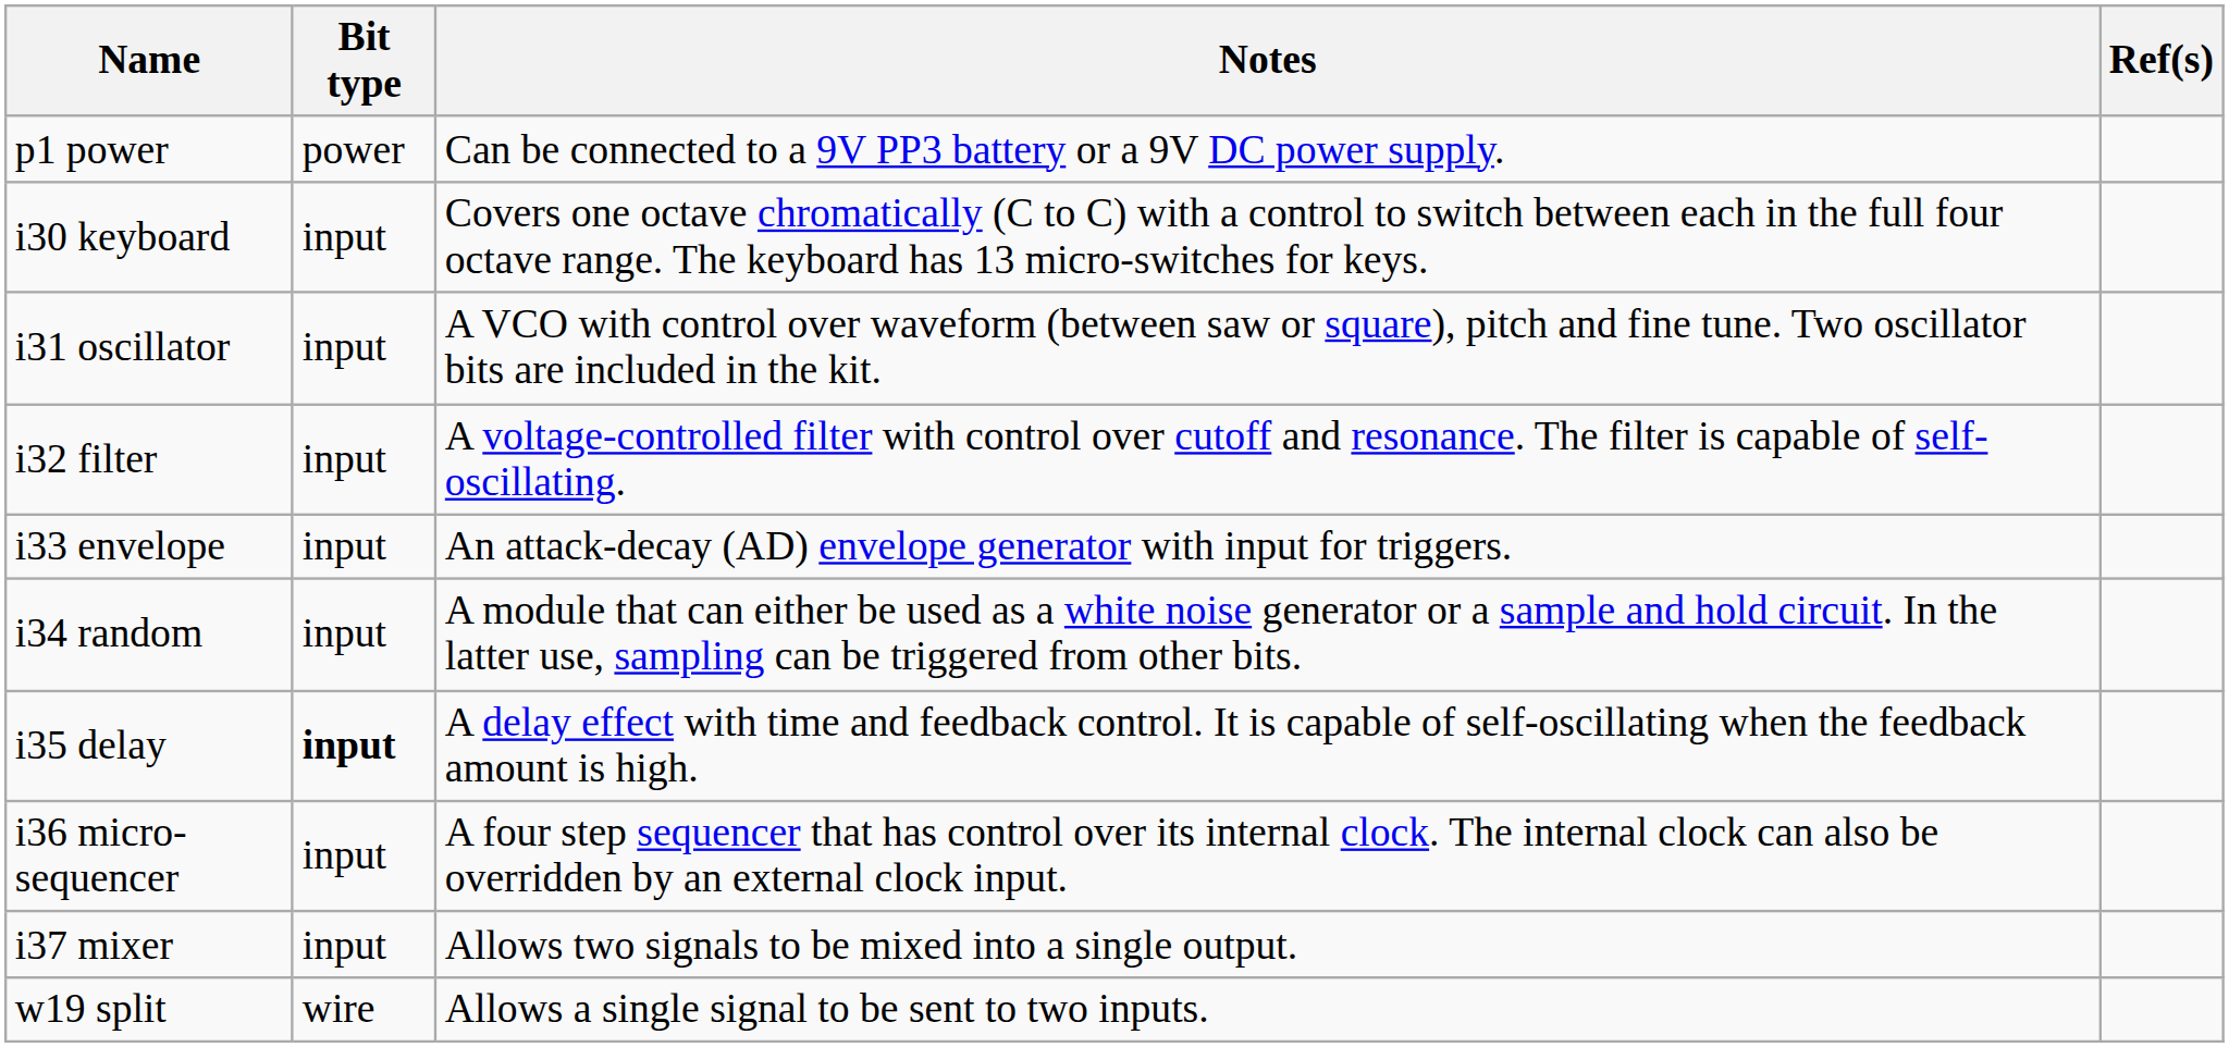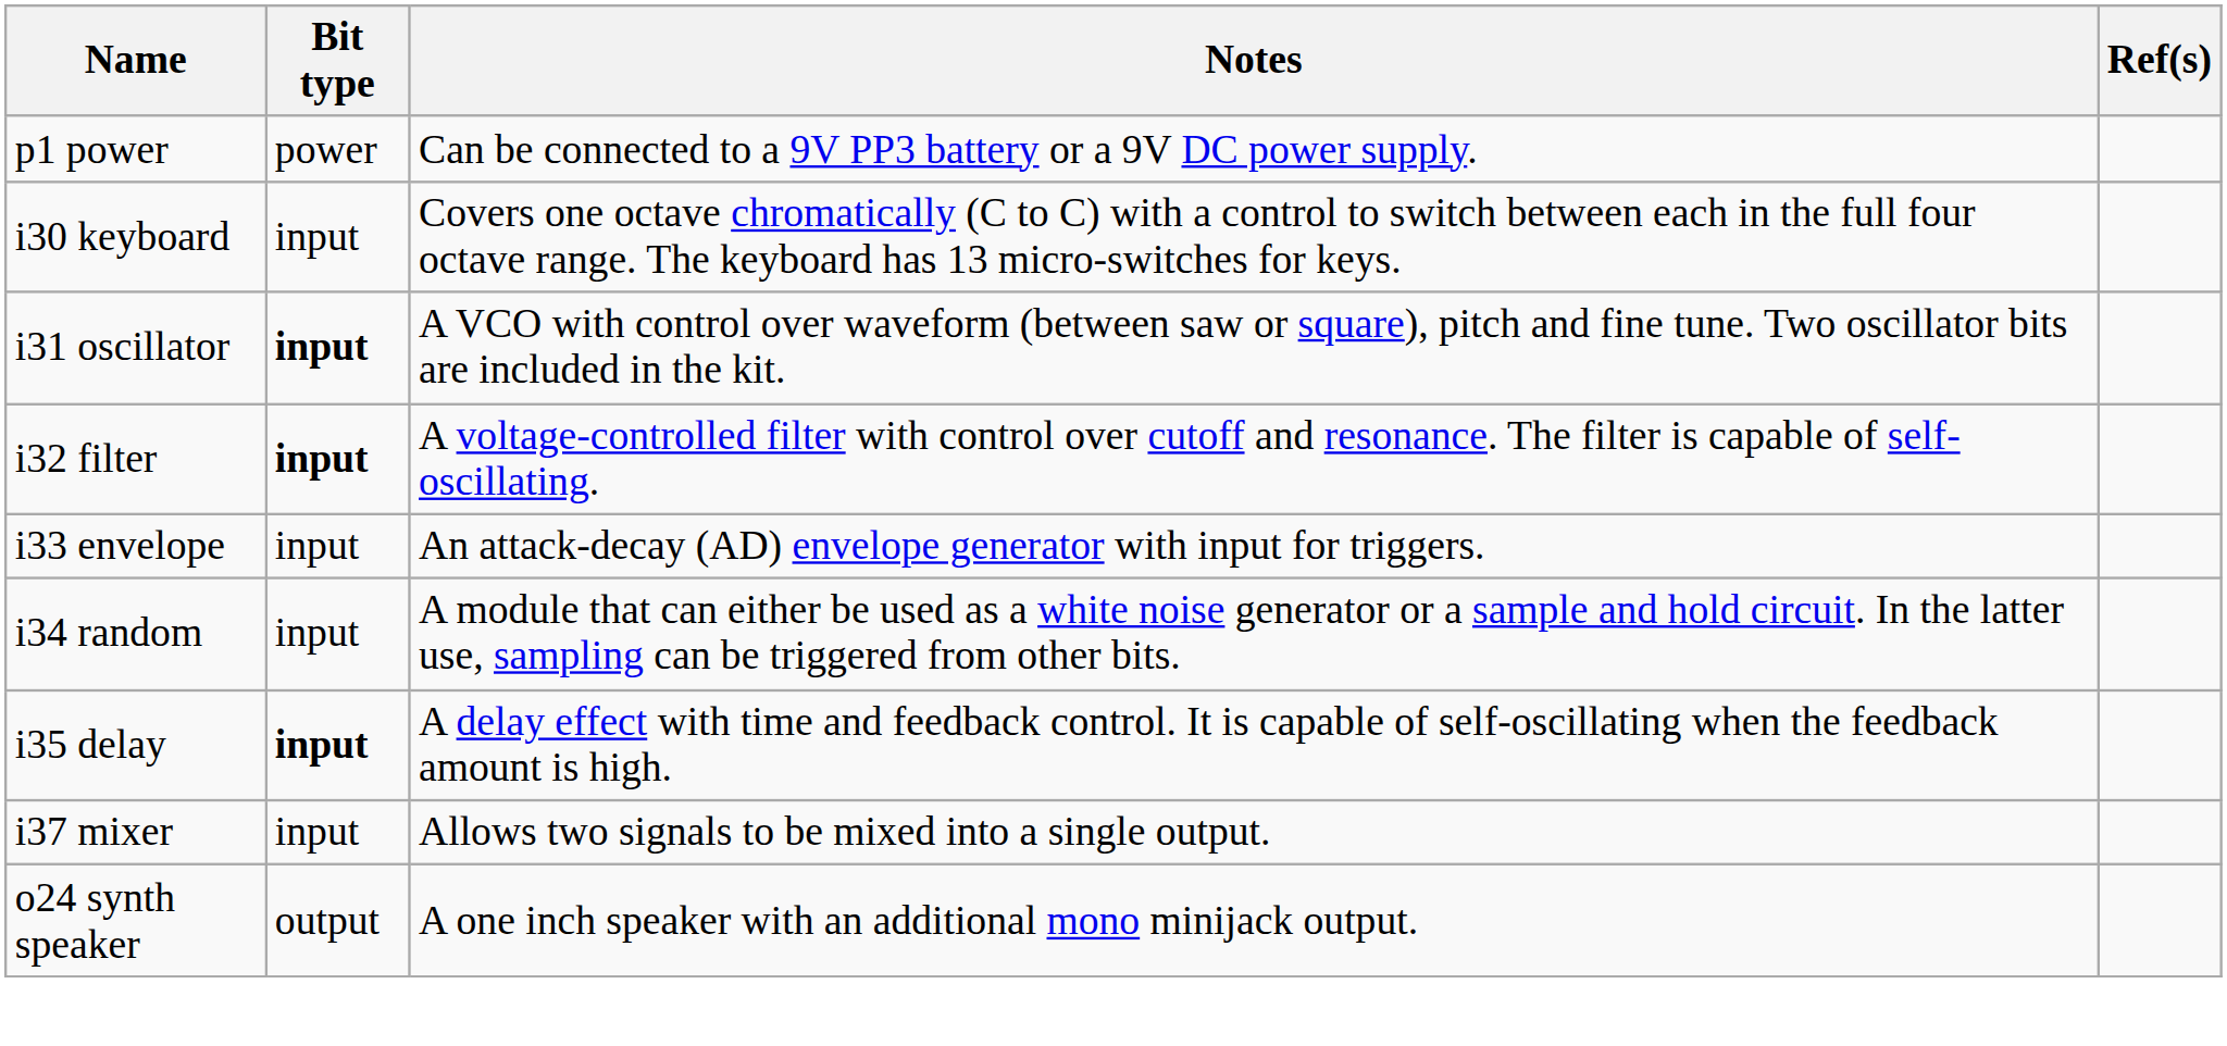 <table class="wikitable">
 <tr>
 <th>Name</th>
 <th>Bit type</th>
 <th>Notes</th>
 <th>Ref(s)</th>
 </tr>
 <tr>
 <td>p1 power</td>
 <td>power</td>
 <td>Can be connected to a <a href='#'>9V PP3 battery</a> or a 9V <a href='#'>DC power supply</a>.</td>
 <td></td>
 </tr>
 <tr>
 <td>i30 keyboard</td>
 <td>input</td>
 <td>Covers one octave <a href='#'>chromatically</a> (C to C) with a control to switch between each in the full four octave range. The keyboard has 13 micro-switches for keys.</td>
 <td></td>
 </tr>
 <tr>
 <td>i31 oscillator</td>
-<td>input</td>
+<td><strong>input</strong></td>
 <td>A VCO with control over waveform (between saw or <a href='#'>square</a>), pitch and fine tune. Two oscillator bits are included in the kit.</td>
 <td></td>
 </tr>
 <tr>
 <td>i32 filter</td>
-<td>input</td>
+<td><strong>input</strong></td>
 <td>A <a href='#'>voltage-controlled filter</a> with control over <a href='#'>cutoff</a> and <a href='#'>resonance</a>. The filter is capable of <a href='#'>self-oscillating</a>.</td>
 <td></td>
 </tr>
 <tr>
 <td>i33 envelope</td>
 <td>input</td>
 <td>An attack-decay (AD) <a href='#'>envelope generator</a> with input for triggers.</td>
 <td></td>
 </tr>
 <tr>
 <td>i34 random</td>
 <td>input</td>
 <td>A module that can either be used as a <a href='#'>white noise</a> generator or a <a href='#'>sample and hold circuit</a>. In the latter use, <a href='#'>sampling</a> can be triggered from other bits.</td>
 <td></td>
 </tr>
 <tr>
 <td>i35 delay</td>
 <td><strong>input</strong></td>
 <td>A <a href='#'>delay effect</a> with time and feedback control. It is capable of self-oscillating when the feedback amount is high.</td>
 <td></td>
 </tr>
 <tr>
-<td>i36 micro-sequencer</td>
-<td>input</td>
-<td>A four step <a href='#'>sequencer</a> that has control over its internal <a href='#'>clock</a>. The internal clock can also be overridden by an external clock input.</td>
-<td></td>
-</tr>
-<tr>
 <td>i37 mixer</td>
 <td>input</td>
 <td>Allows two signals to be mixed into a single output.</td>
 <td></td>
 </tr>
 <tr>
-<td>w19 split</td>
-<td>wire</td>
-<td>Allows a single signal to be sent to two inputs.</td>
+<td>o24 synth speaker</td>
+<td>output</td>
+<td>A one inch speaker with an additional <a href='#'>mono</a> minijack output.</td>
 <td></td>
 </tr>
 </table>
